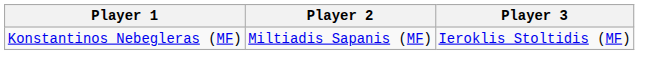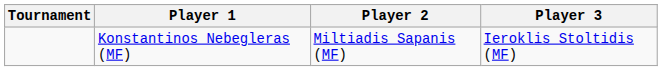 <table class="wikitable">
 <tr>
+<th>Tournament</th>
 <th>Player 1</th>
 <th>Player 2</th>
 <th>Player 3</th>
 </tr>
 <tr>
+<td></td>
 <td><a href='#'>Konstantinos Nebegleras</a> (<a href='#'>MF</a>)</td>
 <td><a href='#'>Miltiadis Sapanis</a> (<a href='#'>MF</a>)</td>
 <td><a href='#'>Ieroklis Stoltidis</a> (<a href='#'>MF</a>)</td>
 </tr>
 </table>
